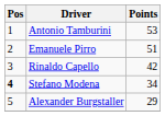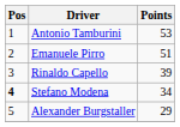 <table class="wikitable" style="font-size: 85%;">
 <tr>
 <th>Pos</th>
 <th>Driver</th>
 <th>Points</th>
 </tr>
 <tr>
 <td>1</td>
 <td> <a href='#'>Antonio Tamburini</a></td>
 <td align="right">53</td>
 </tr>
 <tr>
 <td>2</td>
 <td> <a href='#'>Emanuele Pirro</a></td>
 <td align="right">51</td>
 </tr>
 <tr>
 <td>3</td>
 <td> <a href='#'>Rinaldo Capello</a></td>
-<td align="right">42</td>
+<td align="right">39</td>
 </tr>
 <tr>
 <td><strong>4</strong></td>
 <td> <a href='#'>Stefano Modena</a></td>
 <td align="right">34</td>
 </tr>
 <tr>
 <td>5</td>
 <td> <a href='#'> Alexander Burgstaller</a></td>
 <td align="right">29</td>
 </tr>
 <tr>
 </tr>
 </table>
